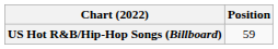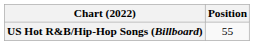 <table class="wikitable plainrowheaders" style="text-align:center">
 <tr>
 <th scope="col">Chart (2022)</th>
 <th scope="col">Position</th>
 </tr>
 <tr>
 <th scope="row">US Hot R&B/Hip-Hop Songs (<em>Billboard</em>)</th>
-<td>59</td>
+<td>55</td>
 </tr>
 </table>
